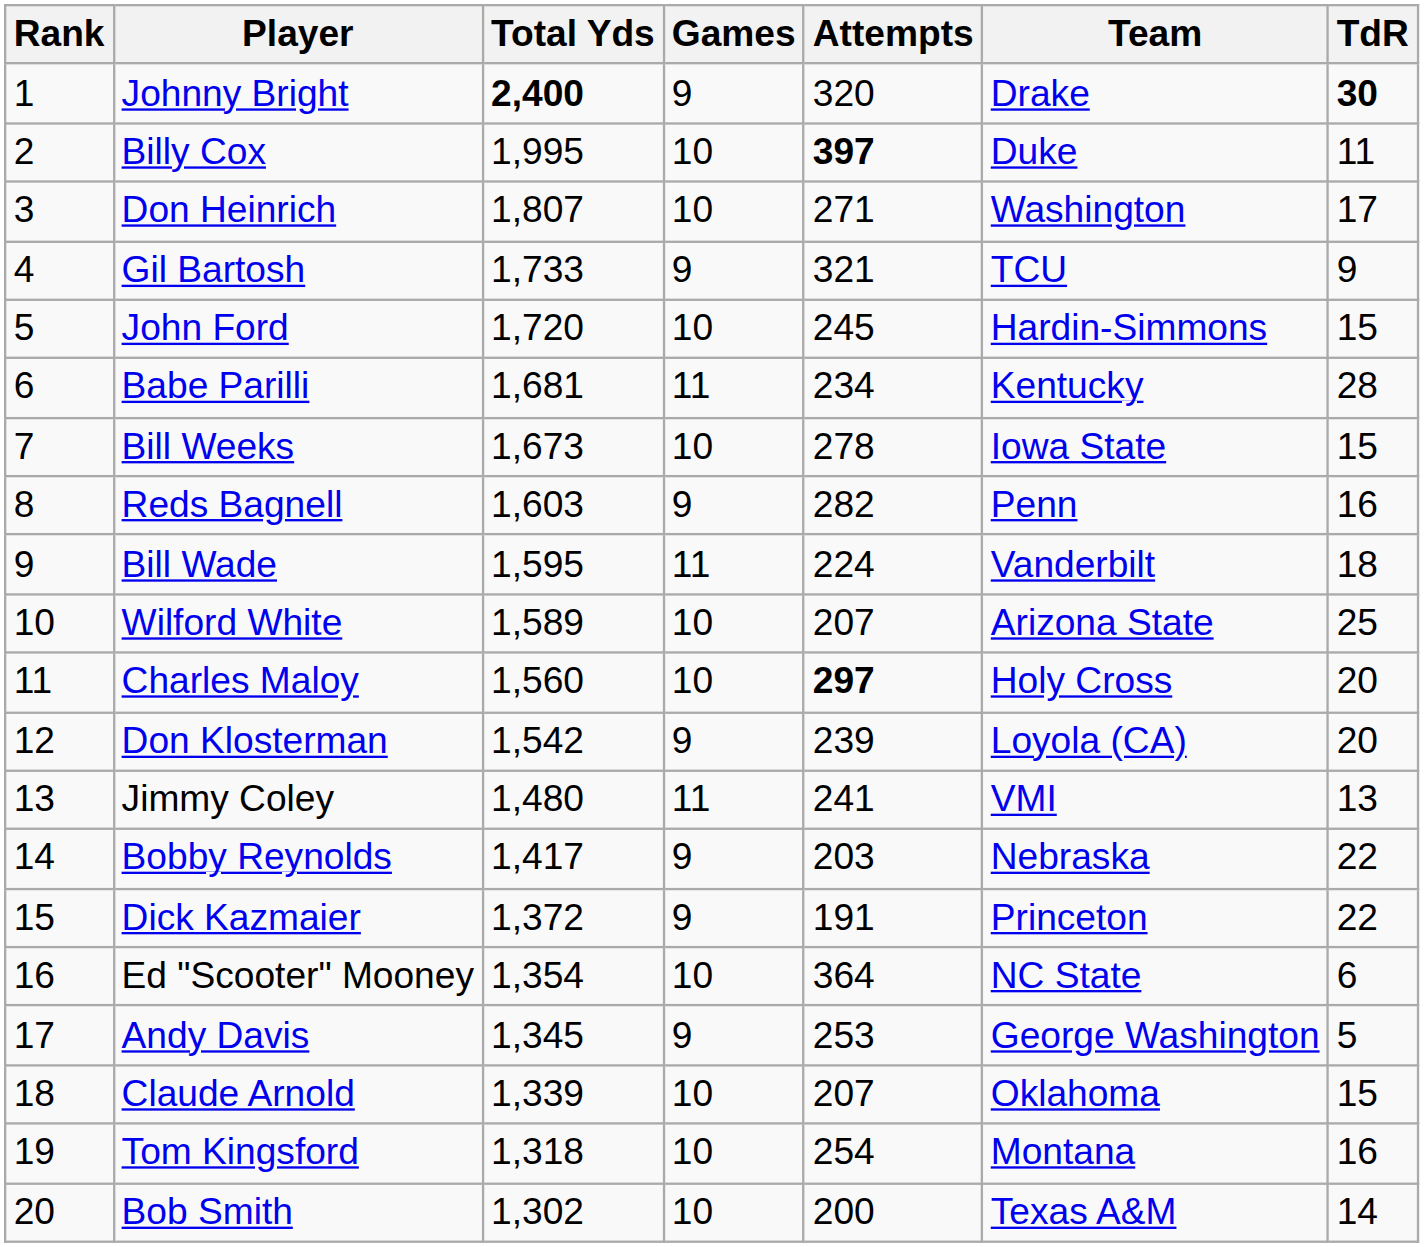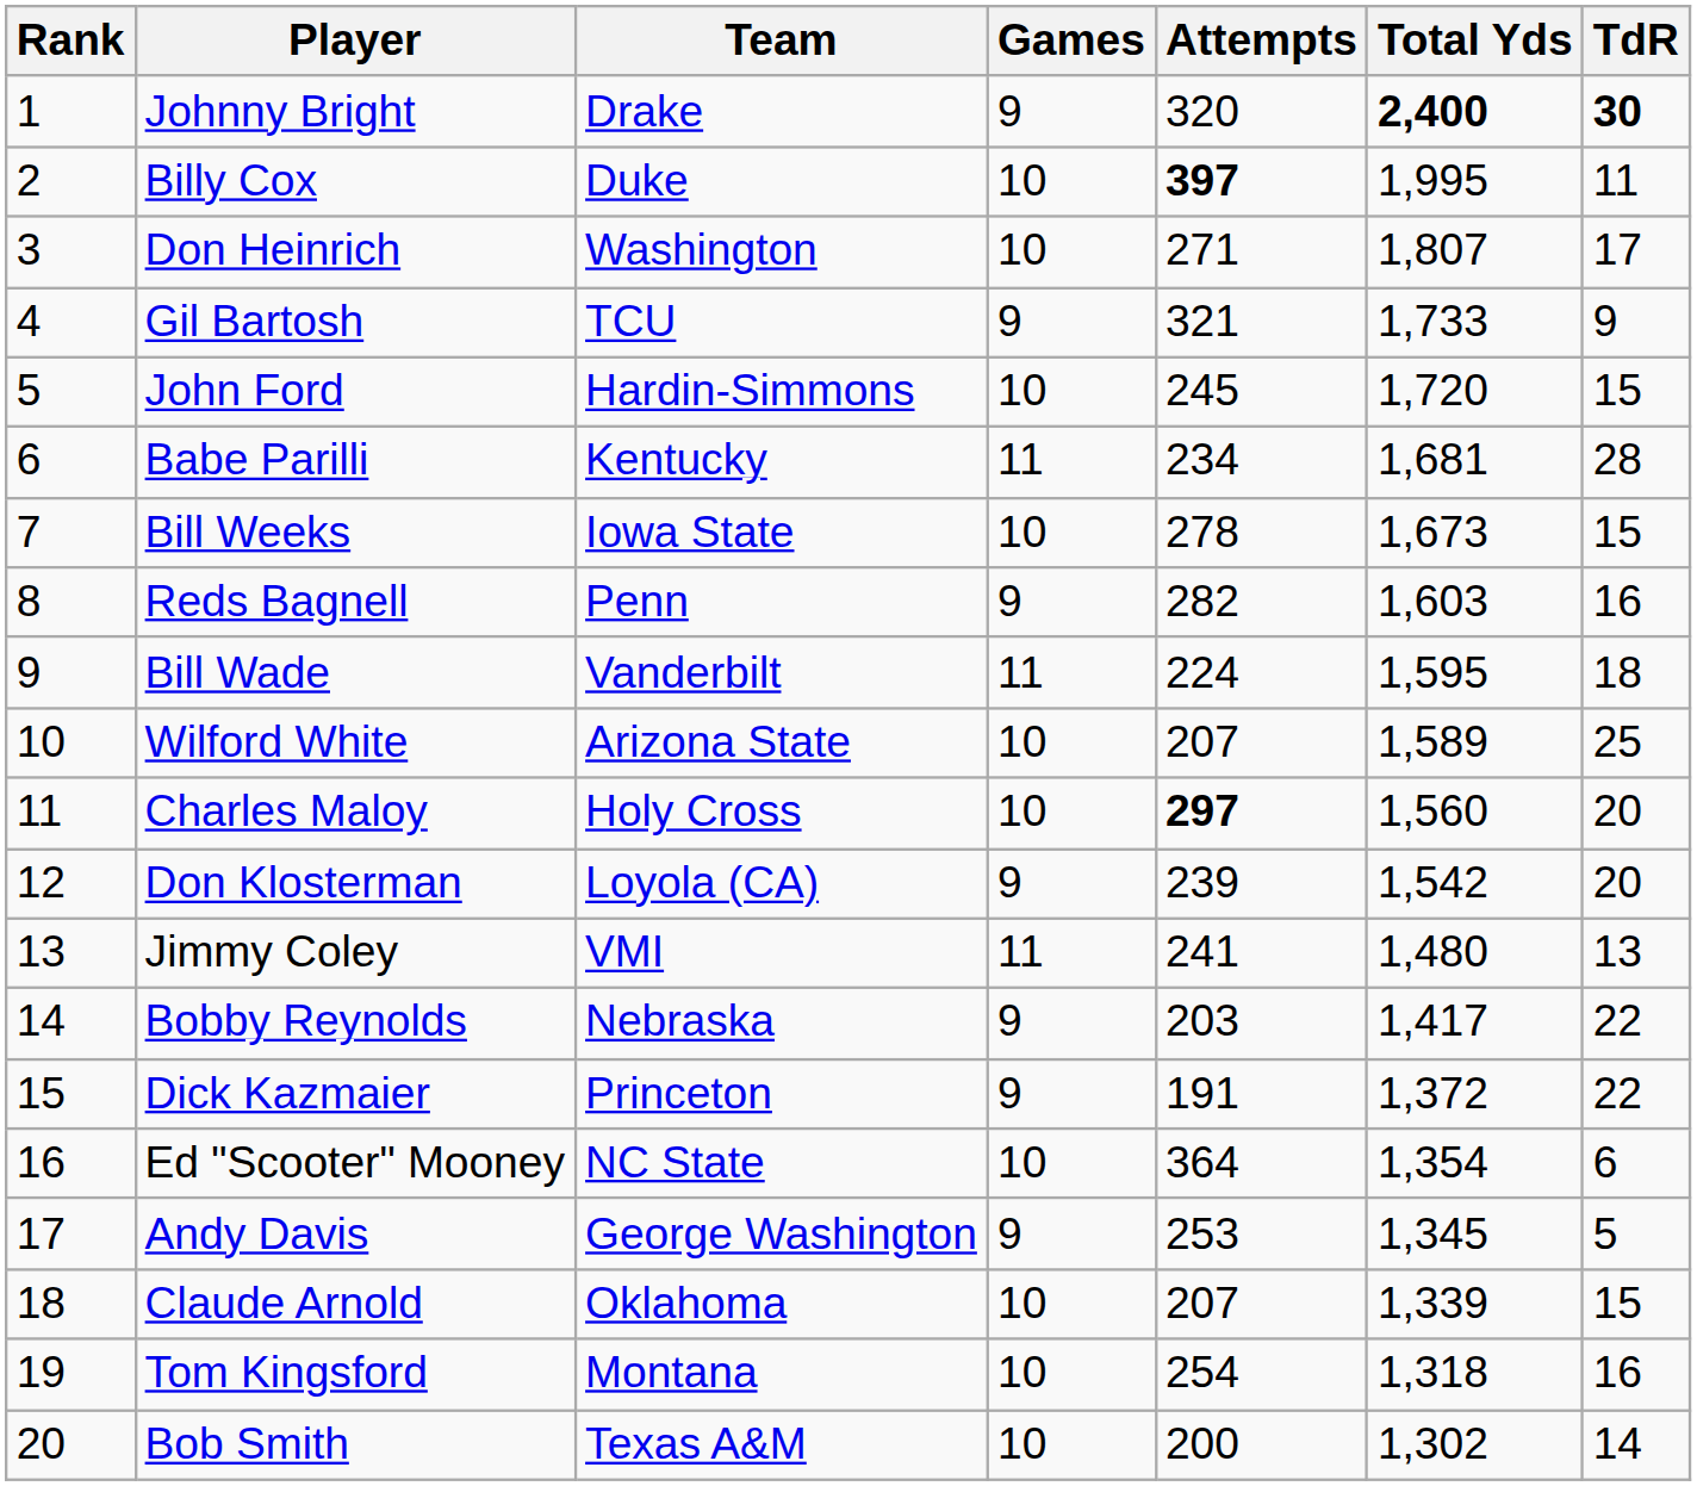 <table class="wikitable sortable">
 <tr>
 <th>Rank</th>
 <th>Player</th>
-<th>Total Yds</th>
+<th>Team</th>
 <th>Games</th>
 <th>Attempts</th>
-<th>Team</th>
+<th>Total Yds</th>
 <th>TdR</th>
 </tr>
 <tr>
 <td>1</td>
 <td><a href='#'>Johnny Bright</a></td>
-<td><strong>2,400</strong></td>
+<td><a href='#'>Drake</a></td>
 <td>9</td>
 <td>320</td>
-<td><a href='#'>Drake</a></td>
+<td><strong>2,400</strong></td>
 <td><strong>30</strong></td>
 </tr>
 <tr>
 <td>2</td>
 <td><a href='#'>Billy Cox</a></td>
-<td>1,995</td>
+<td><a href='#'>Duke</a></td>
 <td>10</td>
 <td><strong>397</strong></td>
-<td><a href='#'>Duke</a></td>
+<td>1,995</td>
 <td>11</td>
 </tr>
 <tr>
 <td>3</td>
 <td><a href='#'>Don Heinrich</a></td>
-<td>1,807</td>
+<td><a href='#'>Washington</a></td>
 <td>10</td>
 <td>271</td>
-<td><a href='#'>Washington</a></td>
+<td>1,807</td>
 <td>17</td>
 </tr>
 <tr>
 <td>4</td>
 <td><a href='#'>Gil Bartosh</a></td>
-<td>1,733</td>
+<td><a href='#'>TCU</a></td>
 <td>9</td>
 <td>321</td>
-<td><a href='#'>TCU</a></td>
+<td>1,733</td>
 <td>9</td>
 </tr>
 <tr>
 <td>5</td>
 <td><a href='#'>John Ford</a></td>
-<td>1,720</td>
+<td><a href='#'>Hardin-Simmons</a></td>
 <td>10</td>
 <td>245</td>
-<td><a href='#'>Hardin-Simmons</a></td>
+<td>1,720</td>
 <td>15</td>
 </tr>
 <tr>
 <td>6</td>
 <td><a href='#'>Babe Parilli</a></td>
-<td>1,681</td>
+<td><a href='#'>Kentucky</a></td>
 <td>11</td>
 <td>234</td>
-<td><a href='#'>Kentucky</a></td>
+<td>1,681</td>
 <td>28</td>
 </tr>
 <tr>
 <td>7</td>
 <td><a href='#'>Bill Weeks</a></td>
-<td>1,673</td>
+<td><a href='#'>Iowa State</a></td>
 <td>10</td>
 <td>278</td>
-<td><a href='#'>Iowa State</a></td>
+<td>1,673</td>
 <td>15</td>
 </tr>
 <tr>
 <td>8</td>
 <td><a href='#'>Reds Bagnell</a></td>
-<td>1,603</td>
+<td><a href='#'>Penn</a></td>
 <td>9</td>
 <td>282</td>
-<td><a href='#'>Penn</a></td>
+<td>1,603</td>
 <td>16</td>
 </tr>
 <tr>
 <td>9</td>
 <td><a href='#'>Bill Wade</a></td>
-<td>1,595</td>
+<td><a href='#'>Vanderbilt</a></td>
 <td>11</td>
 <td>224</td>
-<td><a href='#'>Vanderbilt</a></td>
+<td>1,595</td>
 <td>18</td>
 </tr>
 <tr>
 <td>10</td>
 <td><a href='#'>Wilford White</a></td>
-<td>1,589</td>
+<td><a href='#'>Arizona State</a></td>
 <td>10</td>
 <td>207</td>
-<td><a href='#'>Arizona State</a></td>
+<td>1,589</td>
 <td>25</td>
 </tr>
 <tr>
 <td>11</td>
 <td><a href='#'>Charles Maloy</a></td>
-<td>1,560</td>
+<td><a href='#'>Holy Cross</a></td>
 <td>10</td>
 <td><strong>297</strong></td>
-<td><a href='#'>Holy Cross</a></td>
+<td>1,560</td>
 <td>20</td>
 </tr>
 <tr>
 <td>12</td>
 <td><a href='#'>Don Klosterman</a></td>
-<td>1,542</td>
+<td><a href='#'>Loyola (CA)</a></td>
 <td>9</td>
 <td>239</td>
-<td><a href='#'>Loyola (CA)</a></td>
+<td>1,542</td>
 <td>20</td>
 </tr>
 <tr>
 <td>13</td>
 <td>Jimmy Coley</td>
-<td>1,480</td>
+<td><a href='#'>VMI</a></td>
 <td>11</td>
 <td>241</td>
-<td><a href='#'>VMI</a></td>
+<td>1,480</td>
 <td>13</td>
 </tr>
 <tr>
 <td>14</td>
 <td><a href='#'>Bobby Reynolds</a></td>
-<td>1,417</td>
+<td><a href='#'>Nebraska</a></td>
 <td>9</td>
 <td>203</td>
-<td><a href='#'>Nebraska</a></td>
+<td>1,417</td>
 <td>22</td>
 </tr>
 <tr>
 <td>15</td>
 <td><a href='#'>Dick Kazmaier</a></td>
-<td>1,372</td>
+<td><a href='#'>Princeton</a></td>
 <td>9</td>
 <td>191</td>
-<td><a href='#'>Princeton</a></td>
+<td>1,372</td>
 <td>22</td>
 </tr>
 <tr>
 <td>16</td>
 <td>Ed "Scooter" Mooney</td>
-<td>1,354</td>
+<td><a href='#'>NC State</a></td>
 <td>10</td>
 <td>364</td>
-<td><a href='#'>NC State</a></td>
+<td>1,354</td>
 <td>6</td>
 </tr>
 <tr>
 <td>17</td>
 <td><a href='#'>Andy Davis</a></td>
-<td>1,345</td>
+<td><a href='#'>George Washington</a></td>
 <td>9</td>
 <td>253</td>
-<td><a href='#'>George Washington</a></td>
+<td>1,345</td>
 <td>5</td>
 </tr>
 <tr>
 <td>18</td>
 <td><a href='#'>Claude Arnold</a></td>
-<td>1,339</td>
+<td><a href='#'>Oklahoma</a></td>
 <td>10</td>
 <td>207</td>
-<td><a href='#'>Oklahoma</a></td>
+<td>1,339</td>
 <td>15</td>
 </tr>
 <tr>
 <td>19</td>
 <td><a href='#'>Tom Kingsford</a></td>
-<td>1,318</td>
+<td><a href='#'>Montana</a></td>
 <td>10</td>
 <td>254</td>
-<td><a href='#'>Montana</a></td>
+<td>1,318</td>
 <td>16</td>
 </tr>
 <tr>
 <td>20</td>
 <td><a href='#'>Bob Smith</a></td>
-<td>1,302</td>
+<td><a href='#'>Texas A&M</a></td>
 <td>10</td>
 <td>200</td>
-<td><a href='#'>Texas A&M</a></td>
+<td>1,302</td>
 <td>14</td>
 </tr>
 </table>
